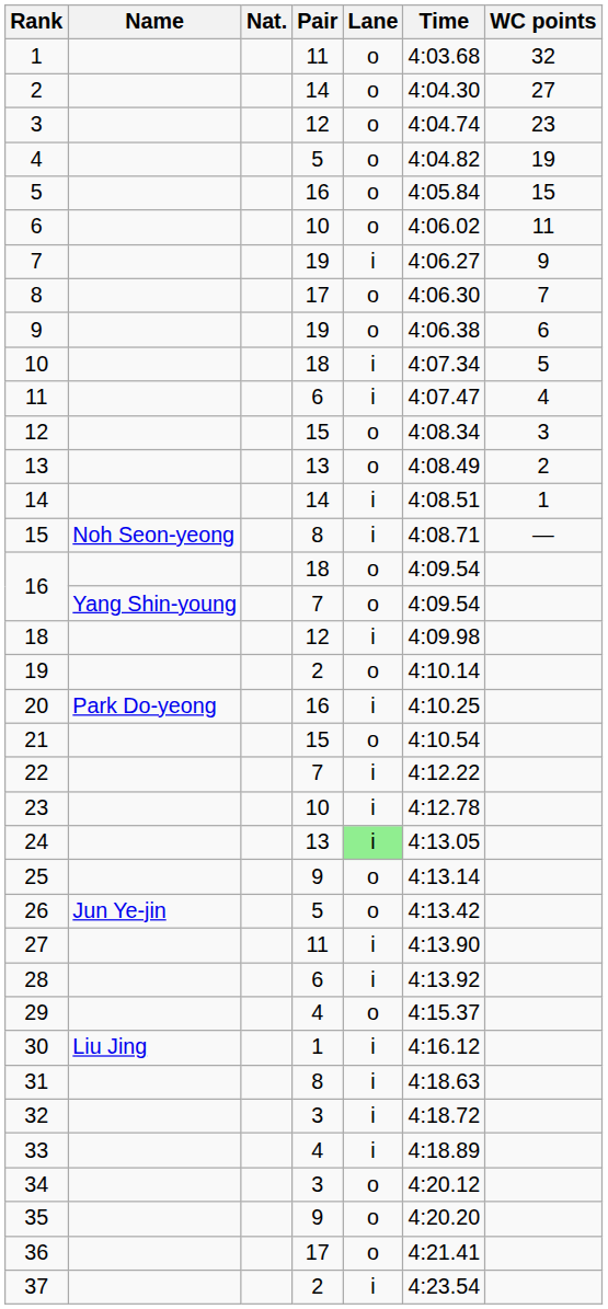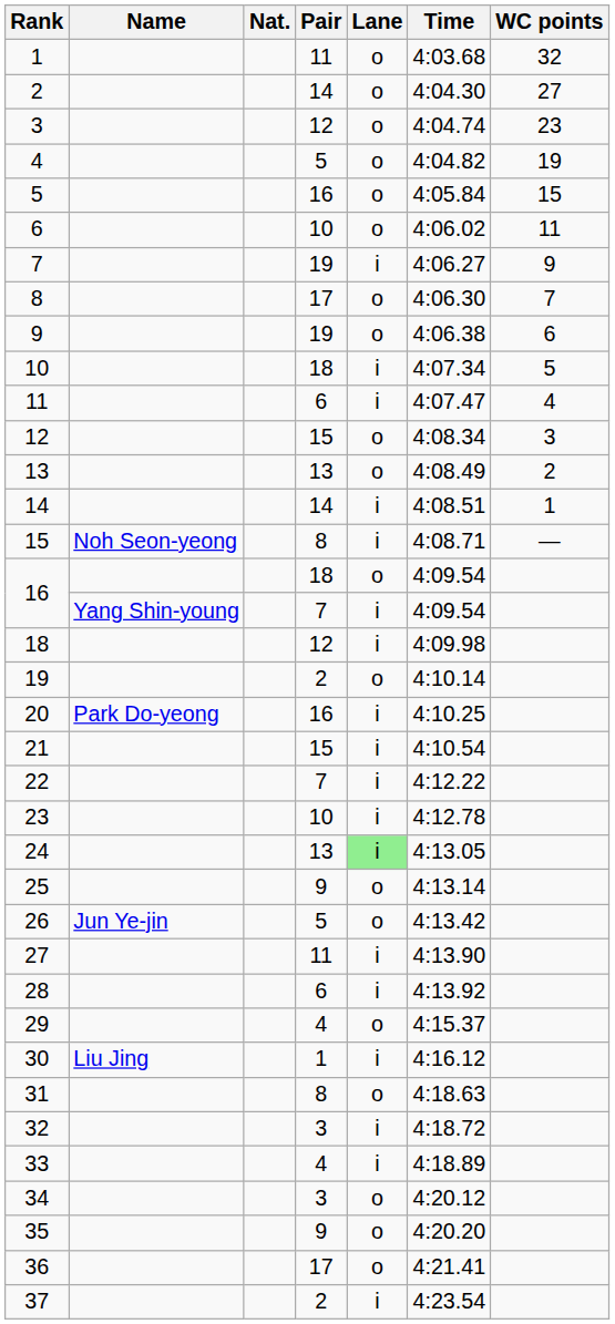 <table class="wikitable sortable" style="text-align:center">
 <tr>
 <th>Rank</th>
 <th>Name</th>
 <th>Nat.</th>
 <th>Pair</th>
 <th>Lane</th>
 <th>Time</th>
 <th>WC points</th>
 </tr>
 <tr>
 <td>1</td>
 <td align=left></td>
 <td></td>
 <td>11</td>
 <td>o</td>
 <td>4:03.68</td>
 <td>32</td>
 </tr>
 <tr>
 <td>2</td>
 <td align=left></td>
 <td></td>
 <td>14</td>
 <td>o</td>
 <td>4:04.30</td>
 <td>27</td>
 </tr>
 <tr>
 <td>3</td>
 <td align=left></td>
 <td></td>
 <td>12</td>
 <td>o</td>
 <td>4:04.74</td>
 <td>23</td>
 </tr>
 <tr>
 <td>4</td>
 <td align=left></td>
 <td></td>
 <td>5</td>
 <td>o</td>
 <td>4:04.82</td>
 <td>19</td>
 </tr>
 <tr>
 <td>5</td>
 <td align=left></td>
 <td></td>
 <td>16</td>
 <td>o</td>
 <td>4:05.84</td>
 <td>15</td>
 </tr>
 <tr>
 <td>6</td>
 <td align=left></td>
 <td></td>
 <td>10</td>
 <td>o</td>
 <td>4:06.02</td>
 <td>11</td>
 </tr>
 <tr>
 <td>7</td>
 <td align=left></td>
 <td></td>
 <td>19</td>
 <td>i</td>
 <td>4:06.27</td>
 <td>9</td>
 </tr>
 <tr>
 <td>8</td>
 <td align=left></td>
 <td></td>
 <td>17</td>
 <td>o</td>
 <td>4:06.30</td>
 <td>7</td>
 </tr>
 <tr>
 <td>9</td>
 <td align=left></td>
 <td></td>
 <td>19</td>
 <td>o</td>
 <td>4:06.38</td>
 <td>6</td>
 </tr>
 <tr>
 <td>10</td>
 <td align=left></td>
 <td></td>
 <td>18</td>
 <td>i</td>
 <td>4:07.34</td>
 <td>5</td>
 </tr>
 <tr>
 <td>11</td>
 <td align=left></td>
 <td></td>
 <td>6</td>
 <td>i</td>
 <td>4:07.47</td>
 <td>4</td>
 </tr>
 <tr>
 <td>12</td>
 <td align=left></td>
 <td></td>
 <td>15</td>
 <td>o</td>
 <td>4:08.34</td>
 <td>3</td>
 </tr>
 <tr>
 <td>13</td>
 <td align=left></td>
 <td></td>
 <td>13</td>
 <td>o</td>
 <td>4:08.49</td>
 <td>2</td>
 </tr>
 <tr>
 <td>14</td>
 <td align=left></td>
 <td></td>
 <td>14</td>
 <td>i</td>
 <td>4:08.51</td>
 <td>1</td>
 </tr>
 <tr>
 <td>15</td>
 <td align=left><a href='#'>Noh Seon-yeong</a></td>
 <td></td>
 <td>8</td>
 <td>i</td>
 <td>4:08.71</td>
 <td>—</td>
 </tr>
 <tr>
 <td rowspan=2>16</td>
 <td align=left></td>
 <td></td>
 <td>18</td>
 <td>o</td>
 <td>4:09.54</td>
 <td></td>
 </tr>
 <tr>
 <td align=left><a href='#'>Yang Shin-young</a></td>
 <td></td>
 <td>7</td>
-<td>o</td>
+<td>i</td>
 <td>4:09.54</td>
 <td></td>
 </tr>
 <tr>
 <td>18</td>
 <td align=left></td>
 <td></td>
 <td>12</td>
 <td>i</td>
 <td>4:09.98</td>
 <td></td>
 </tr>
 <tr>
 <td>19</td>
 <td align=left></td>
 <td></td>
 <td>2</td>
 <td>o</td>
 <td>4:10.14</td>
 <td></td>
 </tr>
 <tr>
 <td>20</td>
 <td align=left><a href='#'>Park Do-yeong</a></td>
 <td></td>
 <td>16</td>
 <td>i</td>
 <td>4:10.25</td>
 <td></td>
 </tr>
 <tr>
 <td>21</td>
 <td align=left></td>
 <td></td>
 <td>15</td>
-<td>o</td>
+<td>i</td>
 <td>4:10.54</td>
 <td></td>
 </tr>
 <tr>
 <td>22</td>
 <td align=left></td>
 <td></td>
 <td>7</td>
 <td>i</td>
 <td>4:12.22</td>
 <td></td>
 </tr>
 <tr>
 <td>23</td>
 <td align=left></td>
 <td></td>
 <td>10</td>
 <td>i</td>
 <td>4:12.78</td>
 <td></td>
 </tr>
 <tr>
 <td>24</td>
 <td align=left></td>
 <td></td>
 <td>13</td>
 <td style="background: lightgreen;">i</td>
 <td>4:13.05</td>
 <td></td>
 </tr>
 <tr>
 <td>25</td>
 <td align=left></td>
 <td></td>
 <td>9</td>
 <td>o</td>
 <td>4:13.14</td>
 <td></td>
 </tr>
 <tr>
 <td>26</td>
 <td align=left><a href='#'>Jun Ye-jin</a></td>
 <td></td>
 <td>5</td>
 <td>o</td>
 <td>4:13.42</td>
 <td></td>
 </tr>
 <tr>
 <td>27</td>
 <td align=left></td>
 <td></td>
 <td>11</td>
 <td>i</td>
 <td>4:13.90</td>
 <td></td>
 </tr>
 <tr>
 <td>28</td>
 <td align=left></td>
 <td></td>
 <td>6</td>
 <td>i</td>
 <td>4:13.92</td>
 <td></td>
 </tr>
 <tr>
 <td>29</td>
 <td align=left></td>
 <td></td>
 <td>4</td>
 <td>o</td>
 <td>4:15.37</td>
 <td></td>
 </tr>
 <tr>
 <td>30</td>
 <td align=left><a href='#'>Liu Jing</a></td>
 <td></td>
 <td>1</td>
 <td>i</td>
 <td>4:16.12</td>
 <td></td>
 </tr>
 <tr>
 <td>31</td>
 <td align=left></td>
 <td></td>
 <td>8</td>
-<td>i</td>
+<td>o</td>
 <td>4:18.63</td>
 <td></td>
 </tr>
 <tr>
 <td>32</td>
 <td align=left></td>
 <td></td>
 <td>3</td>
 <td>i</td>
 <td>4:18.72</td>
 <td></td>
 </tr>
 <tr>
 <td>33</td>
 <td align=left></td>
 <td></td>
 <td>4</td>
 <td>i</td>
 <td>4:18.89</td>
 <td></td>
 </tr>
 <tr>
 <td>34</td>
 <td align=left></td>
 <td></td>
 <td>3</td>
 <td>o</td>
 <td>4:20.12</td>
 <td></td>
 </tr>
 <tr>
 <td>35</td>
 <td align=left></td>
 <td></td>
 <td>9</td>
 <td>o</td>
 <td>4:20.20</td>
 <td></td>
 </tr>
 <tr>
 <td>36</td>
 <td align=left></td>
 <td></td>
 <td>17</td>
 <td>o</td>
 <td>4:21.41</td>
 <td></td>
 </tr>
 <tr>
 <td>37</td>
 <td align=left></td>
 <td></td>
 <td>2</td>
 <td>i</td>
 <td>4:23.54</td>
 <td></td>
 </tr>
 </table>
